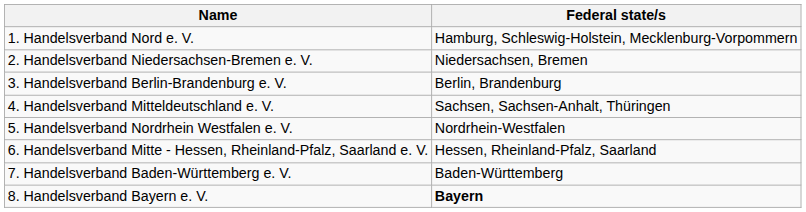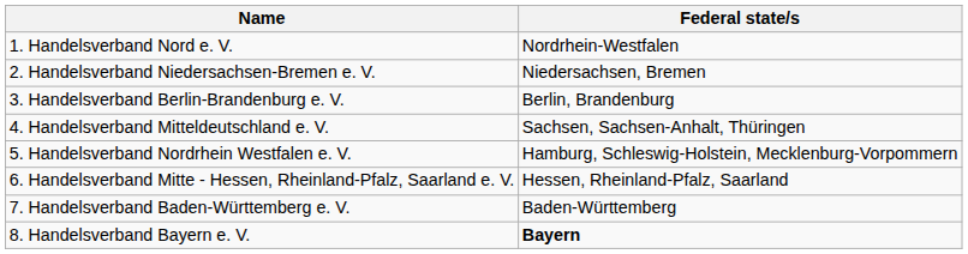 <table class="wikitable">
 <tr>
 <th>Name</th>
 <th>Federal state/s</th>
 </tr>
 <tr>
 <td>1. Handelsverband Nord e. V.</td>
-<td>Hamburg, Schleswig-Holstein, Mecklenburg-Vorpommern</td>
+<td>Nordrhein-Westfalen</td>
 </tr>
 <tr>
 <td>2. Handelsverband Niedersachsen-Bremen e. V.</td>
 <td>Niedersachsen, Bremen</td>
 </tr>
 <tr>
 <td>3. Handelsverband Berlin-Brandenburg e. V.</td>
 <td>Berlin, Brandenburg</td>
 </tr>
 <tr>
 <td>4. Handelsverband Mitteldeutschland e. V.</td>
 <td>Sachsen, Sachsen-Anhalt, Thüringen</td>
 </tr>
 <tr>
 <td>5. Handelsverband Nordrhein Westfalen e. V.</td>
-<td>Nordrhein-Westfalen</td>
+<td>Hamburg, Schleswig-Holstein, Mecklenburg-Vorpommern</td>
 </tr>
 <tr>
 <td>6. Handelsverband Mitte - Hessen, Rheinland-Pfalz, Saarland e. V.</td>
 <td>Hessen, Rheinland-Pfalz, Saarland</td>
 </tr>
 <tr>
 <td>7. Handelsverband Baden-Württemberg e. V.</td>
 <td>Baden-Württemberg</td>
 </tr>
 <tr>
 <td>8. Handelsverband Bayern e. V.</td>
 <td><strong>Bayern</strong></td>
 </tr>
 </table>
